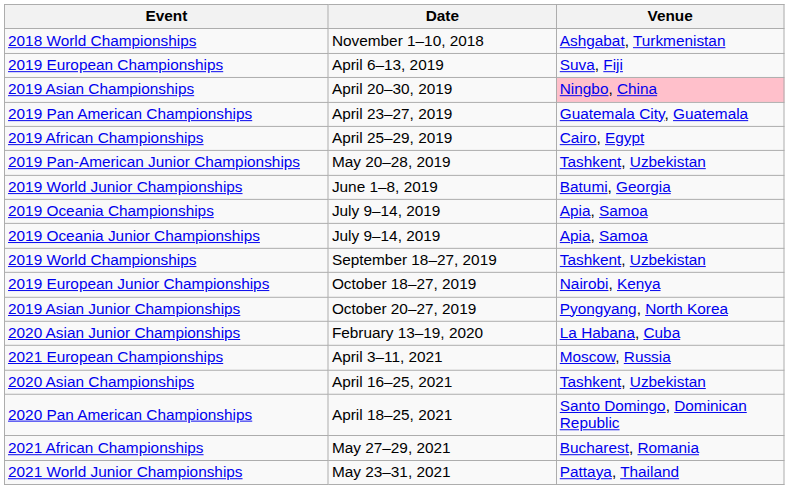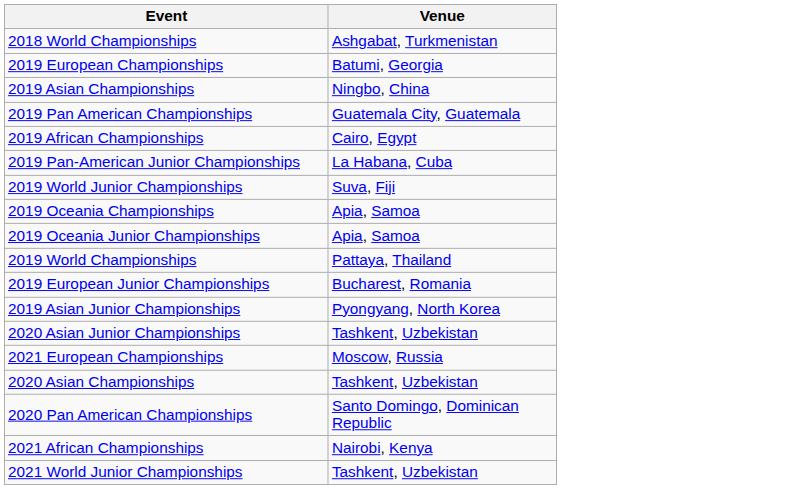 <table class="wikitable">
 <tr>
 <th width=330>Event</th>
-<th width=230>Date</th>
 <th width=230>Venue</th>
 </tr>
 <tr>
 <td><a href='#'>2018 World Championships</a></td>
-<td>November 1–10, 2018</td>
 <td> <a href='#'>Ashgabat</a>, <a href='#'>Turkmenistan</a></td>
 </tr>
 <tr>
 <td><a href='#'>2019 European Championships</a></td>
-<td>April 6–13, 2019</td>
-<td> <a href='#'>Suva</a>, <a href='#'>Fiji</a></td>
+<td> <a href='#'>Batumi</a>, <a href='#'>Georgia</a></td>
 </tr>
 <tr>
 <td><a href='#'>2019 Asian Championships</a></td>
-<td>April 20–30, 2019</td>
-<td style="background: pink;"> <a href='#'>Ningbo</a>, <a href='#'>China</a></td>
+<td> <a href='#'>Ningbo</a>, <a href='#'>China</a></td>
 </tr>
 <tr>
 <td><a href='#'>2019 Pan American Championships</a></td>
-<td>April 23–27, 2019</td>
 <td> <a href='#'>Guatemala City</a>, <a href='#'>Guatemala</a></td>
 </tr>
 <tr>
 <td><a href='#'>2019 African Championships</a></td>
-<td>April 25–29, 2019</td>
 <td> <a href='#'>Cairo</a>, <a href='#'>Egypt</a></td>
 </tr>
 <tr>
 <td><a href='#'>2019 Pan-American Junior Championships</a></td>
-<td>May 20–28, 2019</td>
-<td> <a href='#'>Tashkent</a>, <a href='#'>Uzbekistan</a></td>
+<td> <a href='#'>La Habana</a>, <a href='#'>Cuba</a></td>
 </tr>
 <tr>
 <td><a href='#'>2019 World Junior Championships</a></td>
-<td>June 1–8, 2019</td>
-<td> <a href='#'>Batumi</a>, <a href='#'>Georgia</a></td>
+<td> <a href='#'>Suva</a>, <a href='#'>Fiji</a></td>
 </tr>
 <tr>
 <td><a href='#'>2019 Oceania Championships</a></td>
-<td>July 9–14, 2019</td>
 <td> <a href='#'>Apia</a>, <a href='#'>Samoa</a></td>
 </tr>
 <tr>
 <td><a href='#'>2019 Oceania Junior Championships</a></td>
-<td>July 9–14, 2019</td>
 <td> <a href='#'>Apia</a>, <a href='#'>Samoa</a></td>
 </tr>
 <tr>
 <td><a href='#'>2019 World Championships</a></td>
-<td>September 18–27, 2019</td>
-<td> <a href='#'>Tashkent</a>, <a href='#'>Uzbekistan</a></td>
+<td> <a href='#'>Pattaya</a>, <a href='#'>Thailand</a></td>
 </tr>
 <tr>
 <td><a href='#'>2019 European Junior Championships</a></td>
-<td>October 18–27, 2019</td>
-<td> <a href='#'>Nairobi</a>, <a href='#'>Kenya</a></td>
+<td> <a href='#'>Bucharest</a>, <a href='#'>Romania</a></td>
 </tr>
 <tr>
 <td><a href='#'>2019 Asian Junior Championships</a></td>
-<td>October 20–27, 2019</td>
 <td> <a href='#'>Pyongyang</a>, <a href='#'>North Korea</a></td>
 </tr>
 <tr>
 <td><a href='#'>2020 Asian Junior Championships</a></td>
-<td>February 13–19, 2020</td>
-<td> <a href='#'>La Habana</a>, <a href='#'>Cuba</a></td>
+<td> <a href='#'>Tashkent</a>, <a href='#'>Uzbekistan</a></td>
 </tr>
 <tr>
 <td><a href='#'>2021 European Championships</a></td>
-<td>April 3–11, 2021</td>
 <td> <a href='#'>Moscow</a>, <a href='#'>Russia</a></td>
 </tr>
 <tr>
 <td><a href='#'>2020 Asian Championships</a></td>
-<td>April 16–25, 2021</td>
 <td> <a href='#'>Tashkent</a>, <a href='#'>Uzbekistan</a></td>
 </tr>
 <tr>
 <td><a href='#'>2020 Pan American Championships</a></td>
-<td>April 18–25, 2021</td>
 <td> <a href='#'>Santo Domingo</a>, <a href='#'>Dominican Republic</a></td>
 </tr>
 <tr>
 <td><a href='#'>2021 African Championships</a></td>
-<td>May 27–29, 2021</td>
-<td> <a href='#'>Bucharest</a>, <a href='#'>Romania</a></td>
+<td> <a href='#'>Nairobi</a>, <a href='#'>Kenya</a></td>
 </tr>
 <tr>
 <td><a href='#'>2021 World Junior Championships</a></td>
-<td>May 23–31, 2021</td>
-<td> <a href='#'>Pattaya</a>, <a href='#'>Thailand</a></td>
+<td> <a href='#'>Tashkent</a>, <a href='#'>Uzbekistan</a></td>
 </tr>
 </table>
